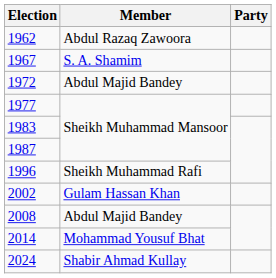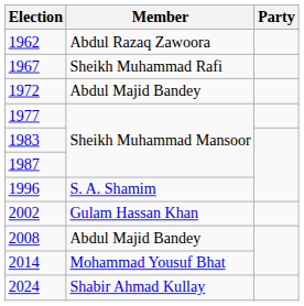 <table class="wikitable sortable">
 <tr>
 <th>Election</th>
 <th>Member</th>
 <th colspan="2">Party</th>
 </tr>
 <tr>
 <td><a href='#'>1962</a></td>
 <td>Abdul Razaq Zawoora</td>
 <td></td>
 </tr>
 <tr>
 <td><a href='#'>1967</a></td>
-<td><a href='#'>S. A. Shamim</a></td>
+<td>Sheikh Muhammad Rafi</td>
 <td></td>
 </tr>
 <tr>
 <td><a href='#'>1972</a></td>
 <td>Abdul Majid Bandey</td>
 </tr>
 <tr>
 <td><a href='#'>1977</a></td>
 <td rowspan="3">Sheikh Muhammad Mansoor</td>
 <td></td>
 </tr>
 <tr>
 <td><a href='#'>1983</a></td>
 </tr>
 <tr>
 <td><a href='#'>1987</a></td>
 </tr>
 <tr>
 <td><a href='#'>1996</a></td>
-<td>Sheikh Muhammad Rafi</td>
+<td><a href='#'>S. A. Shamim</a></td>
 </tr>
 <tr>
 <td><a href='#'>2002</a></td>
 <td><a href='#'>Gulam Hassan Khan</a></td>
 <td></td>
 </tr>
 <tr>
 <td><a href='#'>2008</a></td>
 <td>Abdul Majid Bandey</td>
 </tr>
 <tr>
 <td><a href='#'>2014</a></td>
 <td><a href='#'>Mohammad Yousuf Bhat</a></td>
 </tr>
 <tr>
 <td><a href='#'>2024</a></td>
 <td><a href='#'>Shabir Ahmad Kullay</a></td>
 <td></td>
 </tr>
 </table>
